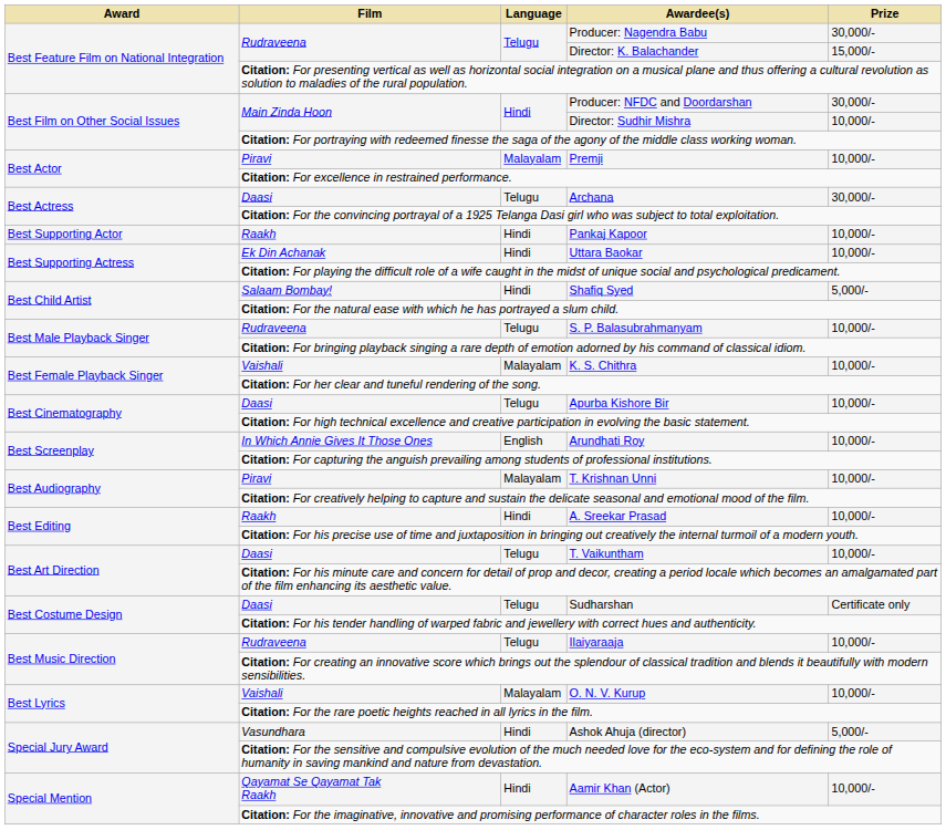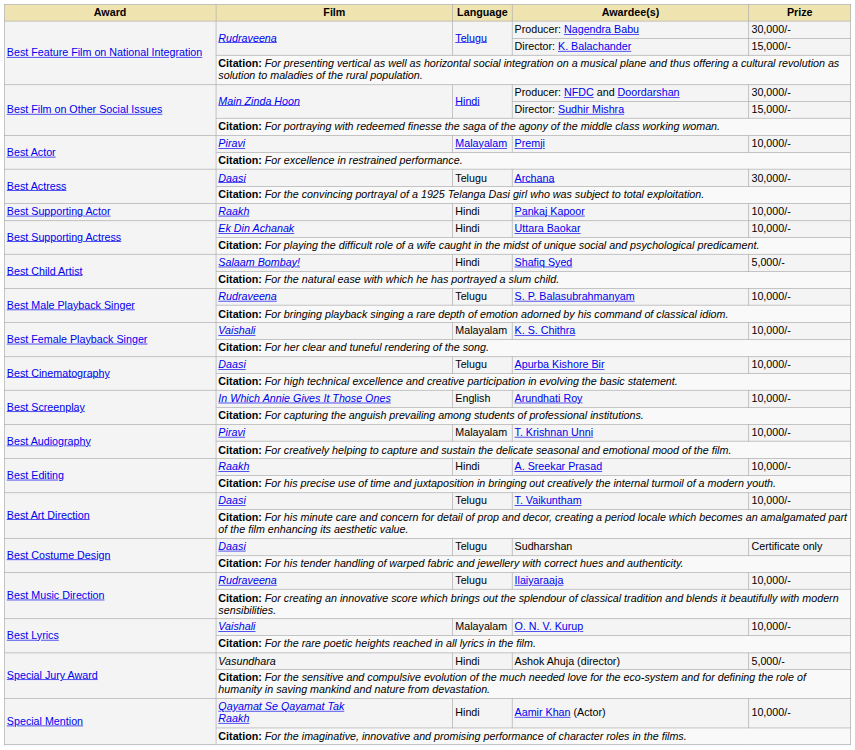 <table class="wikitable" style="width:100%;">
 <tr>
 <th style="background-color:#EFE4B0;width:25%;">Award</th>
 <th style="background-color:#EFE4B0;width:28%;">Film</th>
 <th style="background-color:#EFE4B0;width:7%;">Language</th>
 <th style="background-color:#EFE4B0;width:28%;">Awardee(s)</th>
 <th style="background-color:#EFE4B0;width:12%;">Prize</th>
 </tr>
 <tr style="background-color:#F4F4F4">
 <td rowspan="3"><a href='#'>Best Feature Film on National Integration</a></td>
 <td rowspan="2"><em><a href='#'>Rudraveena</a></em></td>
 <td rowspan="2"><a href='#'>Telugu</a></td>
 <td>Producer: <a href='#'>Nagendra Babu</a></td>
 <td> 30,000/-</td>
 </tr>
 <tr style="background-color:#F4F4F4">
 <td>Director: <a href='#'>K. Balachander</a></td>
 <td> 15,000/-</td>
 </tr>
 <tr style="background-color:#F9F9F9">
 <td colspan="4"><strong>Citation:</strong> <em>For presenting vertical as well as horizontal social integration on a musical plane and thus offering a cultural revolution as solution to maladies of the rural population.</em></td>
 </tr>
 <tr style="background-color:#F4F4F4">
 <td rowspan="3"><a href='#'>Best Film on Other Social Issues</a></td>
 <td rowspan="2"><em><a href='#'>Main Zinda Hoon</a></em></td>
 <td rowspan="2"><a href='#'>Hindi</a></td>
 <td>Producer: <a href='#'>NFDC</a> and <a href='#'>Doordarshan</a></td>
 <td> 30,000/-</td>
 </tr>
 <tr style="background-color:#F4F4F4">
 <td>Director: <a href='#'>Sudhir Mishra</a></td>
-<td> 10,000/-</td>
+<td> 15,000/-</td>
 </tr>
 <tr style="background-color:#F9F9F9">
 <td colspan="4"><strong>Citation:</strong> <em>For portraying with redeemed finesse the saga of the agony of the middle class working woman.</em></td>
 </tr>
 <tr style="background-color:#F4F4F4">
 <td rowspan="2"><a href='#'>Best Actor</a></td>
 <td><em><a href='#'>Piravi</a></em></td>
 <td><a href='#'>Malayalam</a></td>
 <td><a href='#'>Premji</a></td>
 <td> 10,000/-</td>
 </tr>
 <tr style="background-color:#F9F9F9">
 <td colspan="4"><strong>Citation:</strong> <em>For excellence in restrained performance.</em></td>
 </tr>
 <tr style="background-color:#F4F4F4">
 <td rowspan="2"><a href='#'>Best Actress</a></td>
 <td><em><a href='#'>Daasi</a></em></td>
 <td>Telugu</td>
 <td><a href='#'>Archana</a></td>
 <td> 30,000/-</td>
 </tr>
 <tr style="background-color:#F9F9F9">
 <td colspan="4"><strong>Citation:</strong> <em>For the convincing portrayal of a 1925 Telanga Dasi girl who was subject to total exploitation.</em></td>
 </tr>
 <tr style="background-color:#F4F4F4">
 <td><a href='#'>Best Supporting Actor</a></td>
 <td><em><a href='#'>Raakh</a></em></td>
 <td>Hindi</td>
 <td><a href='#'>Pankaj Kapoor</a></td>
 <td> 10,000/-</td>
 </tr>
 <tr style="background-color:#F4F4F4">
 <td rowspan="2"><a href='#'>Best Supporting Actress</a></td>
 <td><em><a href='#'>Ek Din Achanak</a></em></td>
 <td>Hindi</td>
 <td><a href='#'>Uttara Baokar</a></td>
 <td> 10,000/-</td>
 </tr>
 <tr style="background-color:#F9F9F9">
 <td colspan="4"><strong>Citation:</strong> <em>For playing the difficult role of a wife caught in the midst of unique social and psychological predicament.</em></td>
 </tr>
 <tr style="background-color:#F4F4F4">
 <td rowspan="2"><a href='#'>Best Child Artist</a></td>
 <td><em><a href='#'>Salaam Bombay!</a></em></td>
 <td>Hindi</td>
 <td><a href='#'>Shafiq Syed</a></td>
 <td> 5,000/-</td>
 </tr>
 <tr style="background-color:#F9F9F9">
 <td colspan="4"><strong>Citation:</strong> <em>For the natural ease with which he has portrayed a slum child.</em></td>
 </tr>
 <tr style="background-color:#F4F4F4">
 <td rowspan="2"><a href='#'>Best Male Playback Singer</a></td>
 <td><em><a href='#'>Rudraveena</a></em></td>
 <td>Telugu</td>
 <td><a href='#'>S. P. Balasubrahmanyam</a></td>
 <td> 10,000/-</td>
 </tr>
 <tr style="background-color:#F9F9F9">
 <td colspan="4"><strong>Citation:</strong> <em>For bringing playback singing a rare depth of emotion adorned by his command of classical idiom.</em></td>
 </tr>
 <tr style="background-color:#F4F4F4">
 <td rowspan="2"><a href='#'>Best Female Playback Singer</a></td>
 <td><em><a href='#'>Vaishali</a></em></td>
 <td>Malayalam</td>
 <td><a href='#'>K. S. Chithra</a></td>
 <td> 10,000/-</td>
 </tr>
 <tr style="background-color:#F9F9F9">
 <td colspan="4"><strong>Citation:</strong> <em>For her clear and tuneful rendering of the song.</em></td>
 </tr>
 <tr style="background-color:#F4F4F4">
 <td rowspan="2"><a href='#'>Best Cinematography</a></td>
 <td><em><a href='#'>Daasi</a></em></td>
 <td>Telugu</td>
 <td><a href='#'>Apurba Kishore Bir</a></td>
 <td> 10,000/-</td>
 </tr>
 <tr style="background-color:#F9F9F9">
 <td colspan="4"><strong>Citation:</strong> <em>For high technical excellence and creative participation in evolving the basic statement.</em></td>
 </tr>
 <tr style="background-color:#F4F4F4">
 <td rowspan="2"><a href='#'>Best Screenplay</a></td>
 <td><em><a href='#'>In Which Annie Gives It Those Ones</a></em></td>
 <td>English</td>
 <td><a href='#'>Arundhati Roy</a></td>
 <td> 10,000/-</td>
 </tr>
 <tr style="background-color:#F9F9F9">
 <td colspan="4"><strong>Citation:</strong> <em>For capturing the anguish prevailing among students of professional institutions.</em></td>
 </tr>
 <tr style="background-color:#F4F4F4">
 <td rowspan="2"><a href='#'>Best Audiography</a></td>
 <td><em><a href='#'>Piravi</a></em></td>
 <td>Malayalam</td>
 <td><a href='#'>T. Krishnan Unni</a></td>
 <td> 10,000/-</td>
 </tr>
 <tr style="background-color:#F9F9F9">
 <td colspan="4"><strong>Citation:</strong> <em>For creatively helping to capture and sustain the delicate seasonal and emotional mood of the film.</em></td>
 </tr>
 <tr style="background-color:#F4F4F4">
 <td rowspan="2"><a href='#'>Best Editing</a></td>
 <td><em><a href='#'>Raakh</a></em></td>
 <td>Hindi</td>
 <td><a href='#'>A. Sreekar Prasad</a></td>
 <td> 10,000/-</td>
 </tr>
 <tr style="background-color:#F9F9F9">
 <td colspan="4"><strong>Citation:</strong> <em>For his precise use of time and juxtaposition in bringing out creatively the internal turmoil of a modern youth.</em></td>
 </tr>
 <tr style="background-color:#F4F4F4">
 <td rowspan="2"><a href='#'>Best Art Direction</a></td>
 <td><em><a href='#'>Daasi</a></em></td>
 <td>Telugu</td>
 <td><a href='#'>T. Vaikuntham</a></td>
 <td> 10,000/-</td>
 </tr>
 <tr style="background-color:#F9F9F9">
 <td colspan="4"><strong>Citation:</strong> <em>For his minute care and concern for detail of prop and decor, creating a period locale which becomes an amalgamated part of the film enhancing its aesthetic value.</em></td>
 </tr>
 <tr style="background-color:#F4F4F4">
 <td rowspan="2"><a href='#'>Best Costume Design</a></td>
 <td><em><a href='#'>Daasi</a></em></td>
 <td>Telugu</td>
 <td>Sudharshan</td>
 <td>Certificate only</td>
 </tr>
 <tr style="background-color:#F9F9F9">
 <td colspan="4"><strong>Citation:</strong> <em>For his tender handling of warped fabric and jewellery with correct hues and authenticity.</em></td>
 </tr>
 <tr style="background-color:#F4F4F4">
 <td rowspan="2"><a href='#'>Best Music Direction</a></td>
 <td><em><a href='#'>Rudraveena</a></em></td>
 <td>Telugu</td>
 <td><a href='#'>Ilaiyaraaja</a></td>
 <td> 10,000/-</td>
 </tr>
 <tr style="background-color:#F9F9F9">
 <td colspan="4"><strong>Citation:</strong> <em>For creating an innovative score which brings out the splendour of classical tradition and blends it beautifully with modern sensibilities.</em></td>
 </tr>
 <tr style="background-color:#F4F4F4">
 <td rowspan="2"><a href='#'>Best Lyrics</a></td>
 <td><em><a href='#'>Vaishali</a></em></td>
 <td>Malayalam</td>
 <td><a href='#'>O. N. V. Kurup</a></td>
 <td> 10,000/-</td>
 </tr>
 <tr style="background-color:#F9F9F9">
 <td colspan="4"><strong>Citation:</strong> <em>For the rare poetic heights reached in all lyrics in the film.</em></td>
 </tr>
 <tr style="background-color:#F4F4F4">
 <td rowspan="2"><a href='#'>Special Jury Award</a></td>
 <td><em>Vasundhara</em></td>
 <td>Hindi</td>
 <td>Ashok Ahuja (director)</td>
 <td> 5,000/-</td>
 </tr>
 <tr style="background-color:#F9F9F9">
 <td colspan="4"><strong>Citation:</strong> <em>For the sensitive and compulsive evolution of the much needed love for the eco-system and for defining the role of humanity in saving mankind and nature from devastation.</em></td>
 </tr>
 <tr style="background-color:#F4F4F4">
 <td rowspan="2"><a href='#'>Special Mention</a></td>
 <td><em><a href='#'>Qayamat Se Qayamat Tak</a></em><br><em><a href='#'>Raakh</a></em></td>
 <td>Hindi</td>
 <td><a href='#'>Aamir Khan</a> (Actor)</td>
 <td> 10,000/-</td>
 </tr>
 <tr style="background-color:#F9F9F9">
 <td colspan="4"><strong>Citation:</strong> <em>For the imaginative, innovative and promising performance of character roles in the films.</em></td>
 </tr>
 </table>
